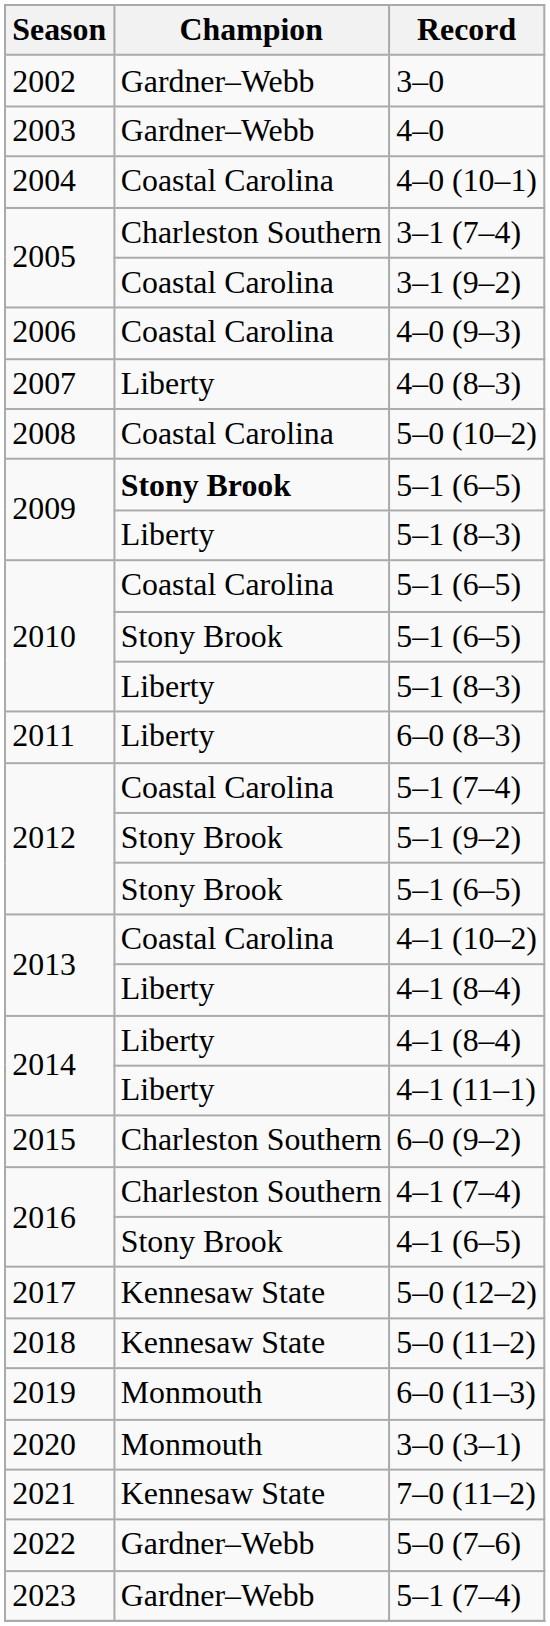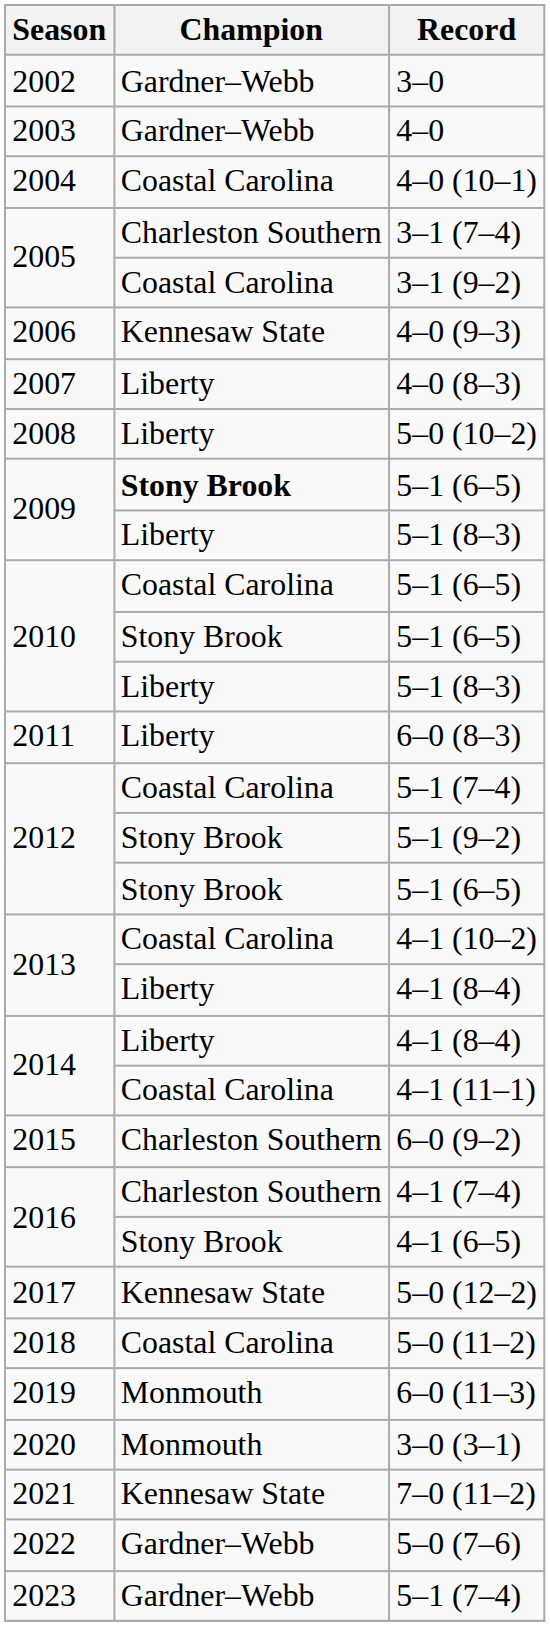 <table class="wikitable">
 <tr>
 <th>Season</th>
 <th>Champion</th>
 <th>Record</th>
 </tr>
 <tr>
 <td>2002</td>
 <td>Gardner–Webb</td>
 <td>3–0</td>
 </tr>
 <tr>
 <td>2003</td>
 <td>Gardner–Webb</td>
 <td>4–0</td>
 </tr>
 <tr>
 <td>2004</td>
 <td>Coastal Carolina</td>
 <td>4–0 (10–1)</td>
 </tr>
 <tr>
 <td rowspan=2>2005</td>
 <td>Charleston Southern</td>
 <td>3–1 (7–4)</td>
 </tr>
 <tr>
 <td>Coastal Carolina</td>
 <td>3–1 (9–2)</td>
 </tr>
 <tr>
 <td>2006</td>
-<td>Coastal Carolina</td>
+<td>Kennesaw State</td>
 <td>4–0 (9–3)</td>
 </tr>
 <tr>
 <td>2007</td>
 <td>Liberty</td>
 <td>4–0 (8–3)</td>
 </tr>
 <tr>
 <td>2008</td>
-<td>Coastal Carolina</td>
+<td>Liberty</td>
 <td>5–0 (10–2)</td>
 </tr>
 <tr>
 <td rowspan=2>2009</td>
 <td><strong>Stony Brook</strong></td>
 <td>5–1 (6–5)</td>
 </tr>
 <tr>
 <td>Liberty</td>
 <td>5–1 (8–3)</td>
 </tr>
 <tr>
 <td rowspan=3>2010</td>
 <td>Coastal Carolina</td>
 <td>5–1 (6–5)</td>
 </tr>
 <tr>
 <td>Stony Brook</td>
 <td>5–1 (6–5)</td>
 </tr>
 <tr>
 <td>Liberty</td>
 <td>5–1 (8–3)</td>
 </tr>
 <tr>
 <td>2011</td>
 <td>Liberty</td>
 <td>6–0 (8–3)</td>
 </tr>
 <tr>
 <td rowspan=3>2012</td>
 <td>Coastal Carolina</td>
 <td>5–1 (7–4)</td>
 </tr>
 <tr>
 <td>Stony Brook</td>
 <td>5–1 (9–2)</td>
 </tr>
 <tr>
 <td>Stony Brook</td>
 <td>5–1 (6–5)</td>
 </tr>
 <tr>
 <td rowspan=2>2013</td>
 <td>Coastal Carolina</td>
 <td>4–1 (10–2)</td>
 </tr>
 <tr>
 <td>Liberty</td>
 <td>4–1 (8–4)</td>
 </tr>
 <tr>
 <td rowspan=2>2014</td>
 <td>Liberty</td>
 <td>4–1 (8–4)</td>
 </tr>
 <tr>
-<td>Liberty</td>
+<td>Coastal Carolina</td>
 <td>4–1 (11–1)</td>
 </tr>
 <tr>
 <td>2015</td>
 <td>Charleston Southern</td>
 <td>6–0 (9–2)</td>
 </tr>
 <tr>
 <td rowspan=2>2016</td>
 <td>Charleston Southern</td>
 <td>4–1 (7–4)</td>
 </tr>
 <tr>
 <td>Stony Brook</td>
 <td>4–1 (6–5)</td>
 </tr>
 <tr>
 <td>2017</td>
 <td>Kennesaw State</td>
 <td>5–0 (12–2)</td>
 </tr>
 <tr>
 <td>2018</td>
-<td>Kennesaw State</td>
+<td>Coastal Carolina</td>
 <td>5–0 (11–2)</td>
 </tr>
 <tr>
 <td>2019</td>
 <td>Monmouth</td>
 <td>6–0 (11–3)</td>
 </tr>
 <tr>
 <td>2020</td>
 <td>Monmouth</td>
 <td>3–0 (3–1)</td>
 </tr>
 <tr>
 <td>2021</td>
 <td>Kennesaw State</td>
 <td>7–0 (11–2)</td>
 </tr>
 <tr>
 <td>2022</td>
 <td>Gardner–Webb</td>
 <td>5–0 (7–6)</td>
 </tr>
 <tr>
 <td>2023</td>
 <td>Gardner–Webb</td>
 <td>5–1 (7–4)</td>
 </tr>
 <tr>
 </tr>
 </table>
